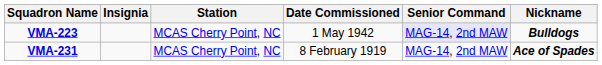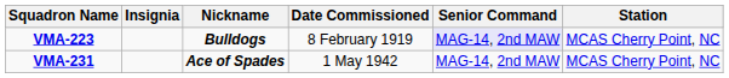 <table class="wikitable sortable" style="text-align:center;">
 <tr style="background:#CCCCCC;">
 <th><strong>Squadron Name</strong></th>
 <th><strong>Insignia</strong></th>
-<th><strong>Station</strong></th>
+<th><strong>Nickname</strong></th>
 <th><strong>Date Commissioned</strong></th>
 <th><strong>Senior Command</strong></th>
-<th><strong>Nickname</strong></th>
+<th><strong>Station</strong></th>
 </tr>
 <tr>
 <td><strong><a href='#'>VMA-223</a></strong></td>
 <td></td>
+<td><strong><em>Bulldogs</em></strong></td>
+<td>8 February 1919</td>
+<td style="background: lavender;"><a href='#'>MAG-14</a>, <a href='#'>2nd MAW</a></td>
 <td><a href='#'>MCAS Cherry Point</a>, <a href='#'>NC</a></td>
-<td>1 May 1942</td>
-<td style="background: lavender;"><a href='#'>MAG-14</a>, <a href='#'>2nd MAW</a></td>
-<td><strong><em>Bulldogs</em></strong></td>
 </tr>
 <tr>
 <td><strong><a href='#'>VMA-231</a></strong></td>
 <td></td>
+<td><strong><em>Ace of Spades</em></strong></td>
+<td>1 May 1942</td>
+<td><a href='#'>MAG-14</a>, <a href='#'>2nd MAW</a></td>
 <td><a href='#'>MCAS Cherry Point</a>, <a href='#'>NC</a></td>
-<td>8 February 1919</td>
-<td><a href='#'>MAG-14</a>, <a href='#'>2nd MAW</a></td>
-<td><strong><em>Ace of Spades</em></strong></td>
 </tr>
 </table>
